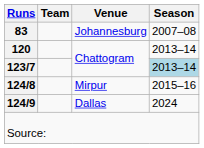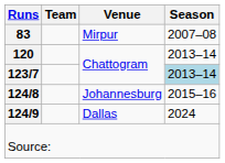 <table class="wikitable">
 <tr>
 <th align="center"><strong><a href='#'>Runs</a></strong></th>
 <th align="center"><strong>Team</strong></th>
 <th align="center"><strong>Venue</strong></th>
 <th align="center"><strong>Season</strong></th>
 </tr>
 <tr>
 <th>83</th>
 <td></td>
-<td><a href='#'>Johannesburg</a></td>
+<td><a href='#'>Mirpur</a></td>
 <td>2007–08</td>
 </tr>
 <tr>
 <th>120</th>
 <td></td>
 <td rowspan=2><a href='#'>Chattogram</a></td>
 <td>2013–14</td>
 </tr>
 <tr>
 <th>123/7</th>
 <td></td>
 <td style="background: lightblue;">2013–14</td>
 </tr>
 <tr>
 <th>124/8</th>
 <td></td>
-<td><a href='#'>Mirpur</a></td>
+<td><a href='#'>Johannesburg</a></td>
 <td>2015–16</td>
 </tr>
 <tr>
 <th>124/9</th>
 <td></td>
 <td><a href='#'>Dallas</a></td>
 <td>2024</td>
 </tr>
 <tr>
 <td colspan="5"><br>Source:</td>
 </tr>
 </table>
